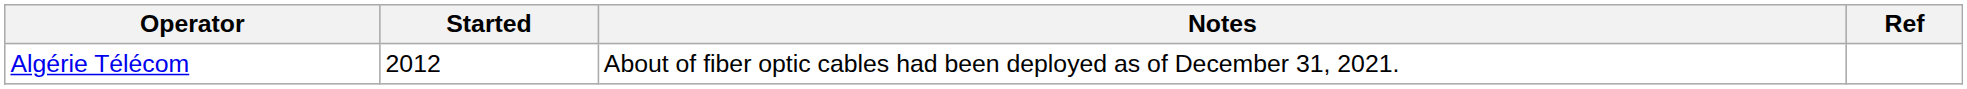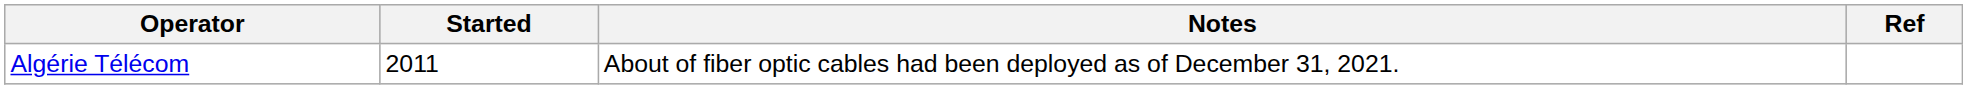 <table class="wikitable" style="background: #FFFFFF; width: 100%; white-space: normal;">
 <tr>
 <th scope="col" width="100px">Operator</th>
 <th scope="col" width="20px">Started</th>
 <th scope="col" width="350px">Notes</th>
 <th scope="col" width="20px">Ref</th>
 </tr>
 <tr>
 <td><a href='#'>Algérie Télécom</a></td>
-<td>2012</td>
+<td>2011</td>
 <td>About  of fiber optic cables had been deployed as of December 31, 2021.</td>
 <td></td>
 </tr>
 </table>
